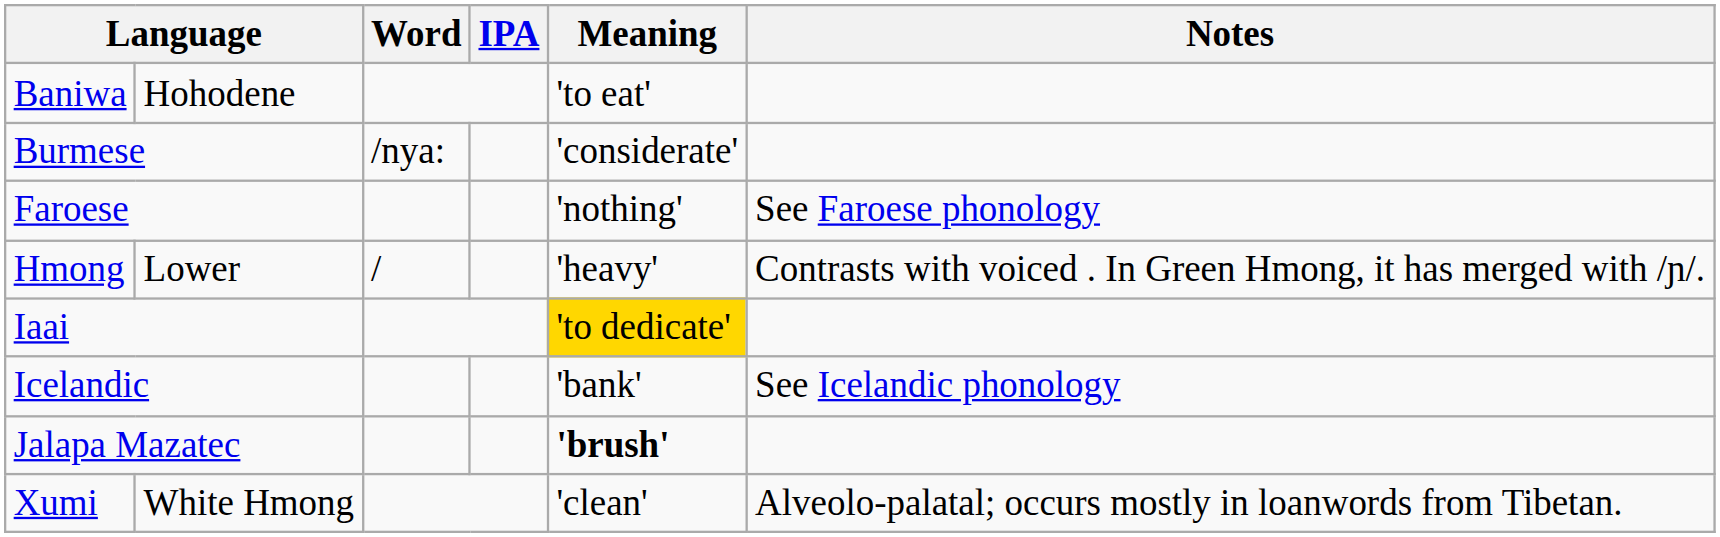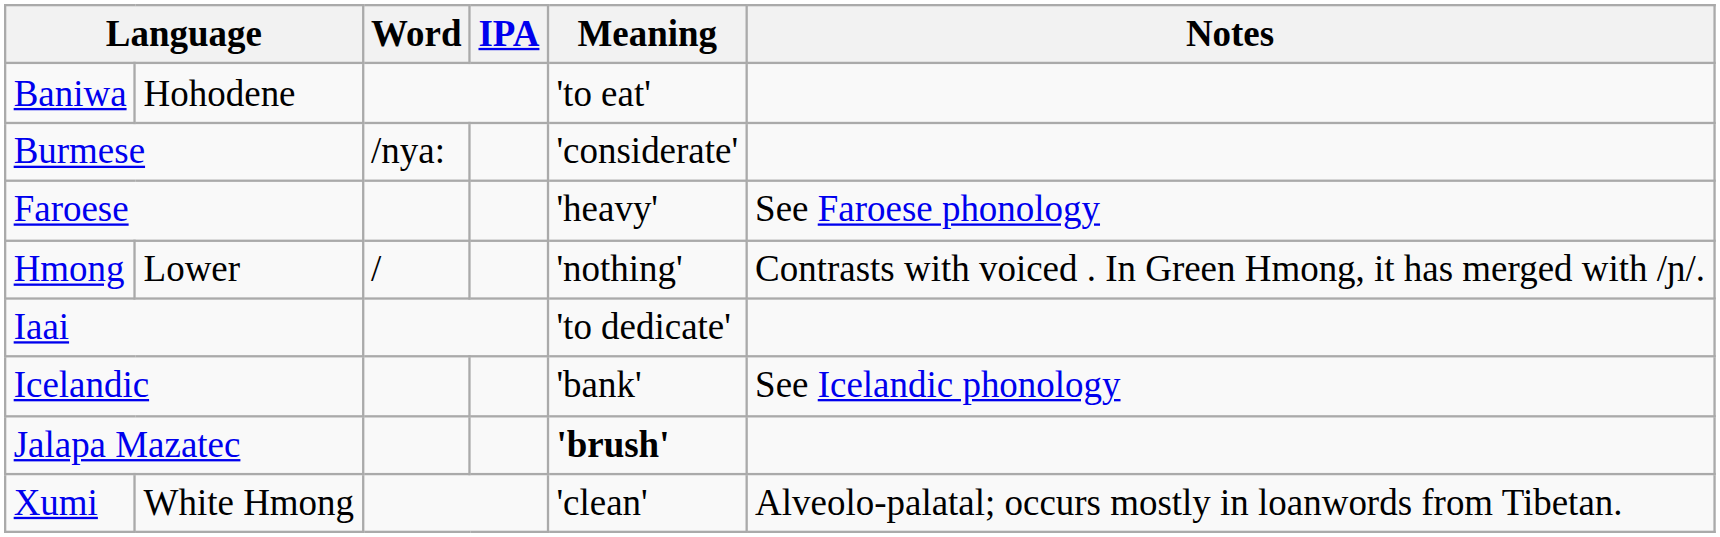 <table class="wikitable">
 <tr>
 <th colspan="2">Language</th>
 <th>Word</th>
 <th><a href='#'>IPA</a></th>
 <th>Meaning</th>
 <th>Notes</th>
 </tr>
 <tr>
 <td><a href='#'>Baniwa</a></td>
 <td>Hohodene</td>
 <td colspan="2" align="center"></td>
 <td>'to eat'</td>
 <td></td>
 </tr>
 <tr>
 <td colspan="2"><a href='#'>Burmese</a></td>
 <td>/nya:</td>
 <td></td>
 <td>'considerate'</td>
 <td></td>
 </tr>
 <tr>
 <td colspan="2"><a href='#'>Faroese</a></td>
 <td></td>
 <td></td>
-<td>'nothing'</td>
+<td>'heavy'</td>
 <td>See <a href='#'>Faroese phonology</a></td>
 </tr>
 <tr>
 <td><a href='#'>Hmong</a></td>
 <td>Lower</td>
 <td> / </td>
 <td></td>
-<td>'heavy'</td>
+<td>'nothing'</td>
 <td>Contrasts with voiced . In Green Hmong, it has merged with /ɲ/.</td>
 </tr>
 <tr>
 <td colspan="2"><a href='#'>Iaai</a></td>
 <td colspan="2" align="center"></td>
-<td style="background: gold;">'to dedicate'</td>
+<td>'to dedicate'</td>
 <td></td>
 </tr>
 <tr>
 <td colspan="2"><a href='#'>Icelandic</a></td>
 <td></td>
 <td></td>
 <td>'bank'</td>
 <td>See <a href='#'>Icelandic phonology</a></td>
 </tr>
 <tr>
 <td colspan="2"><a href='#'>Jalapa Mazatec</a></td>
 <td></td>
 <td></td>
 <td><strong>'brush'</strong></td>
 <td></td>
 </tr>
 <tr>
 <td><a href='#'>Xumi</a></td>
 <td>White Hmong</td>
 <td colspan="2" align="center"></td>
 <td>'clean'</td>
 <td>Alveolo-palatal; occurs mostly in loanwords from Tibetan.</td>
 </tr>
 </table>
